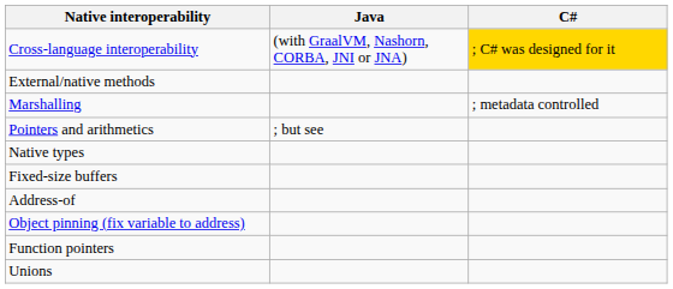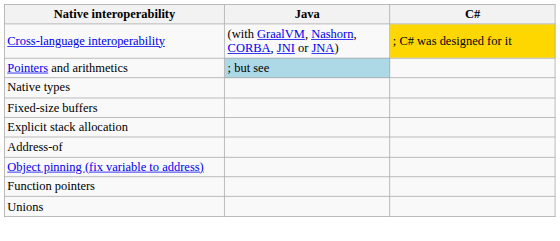 <table class="wikitable" style="width:80%;">
 <tr>
 <th style="width:40%;">Native interoperability</th>
 <th style="width:30%;">Java</th>
 <th style="width:30%;">C#</th>
 </tr>
 <tr>
 <td><a href='#'>Cross-language interoperability</a></td>
 <td> (with <a href='#'>GraalVM</a>, <a href='#'>Nashorn</a>, <a href='#'>CORBA</a>, <a href='#'>JNI</a> or <a href='#'>JNA</a>)</td>
 <td style="background: gold;">; C# was designed for it</td>
 </tr>
 <tr>
-<td>External/native methods</td>
-<td></td>
-<td></td>
-</tr>
-<tr>
-<td><a href='#'>Marshalling</a></td>
-<td></td>
-<td>; metadata controlled</td>
-</tr>
-<tr>
 <td><a href='#'>Pointers</a> and arithmetics</td>
-<td>; but see </td>
+<td style="background: lightblue;">; but see </td>
 <td></td>
 </tr>
 <tr>
 <td>Native types</td>
 <td></td>
 <td></td>
 </tr>
 <tr>
 <td>Fixed-size buffers</td>
+<td></td>
+<td></td>
+</tr>
+<tr>
+<td>Explicit stack allocation</td>
 <td></td>
 <td></td>
 </tr>
 <tr>
 <td>Address-of</td>
 <td></td>
 <td></td>
 </tr>
 <tr>
 <td><a href='#'>Object pinning (fix variable to address)</a></td>
 <td></td>
 <td></td>
 </tr>
 <tr>
 <td>Function pointers</td>
 <td></td>
 <td></td>
 </tr>
 <tr>
 <td>Unions</td>
 <td></td>
 <td></td>
 </tr>
 </table>
